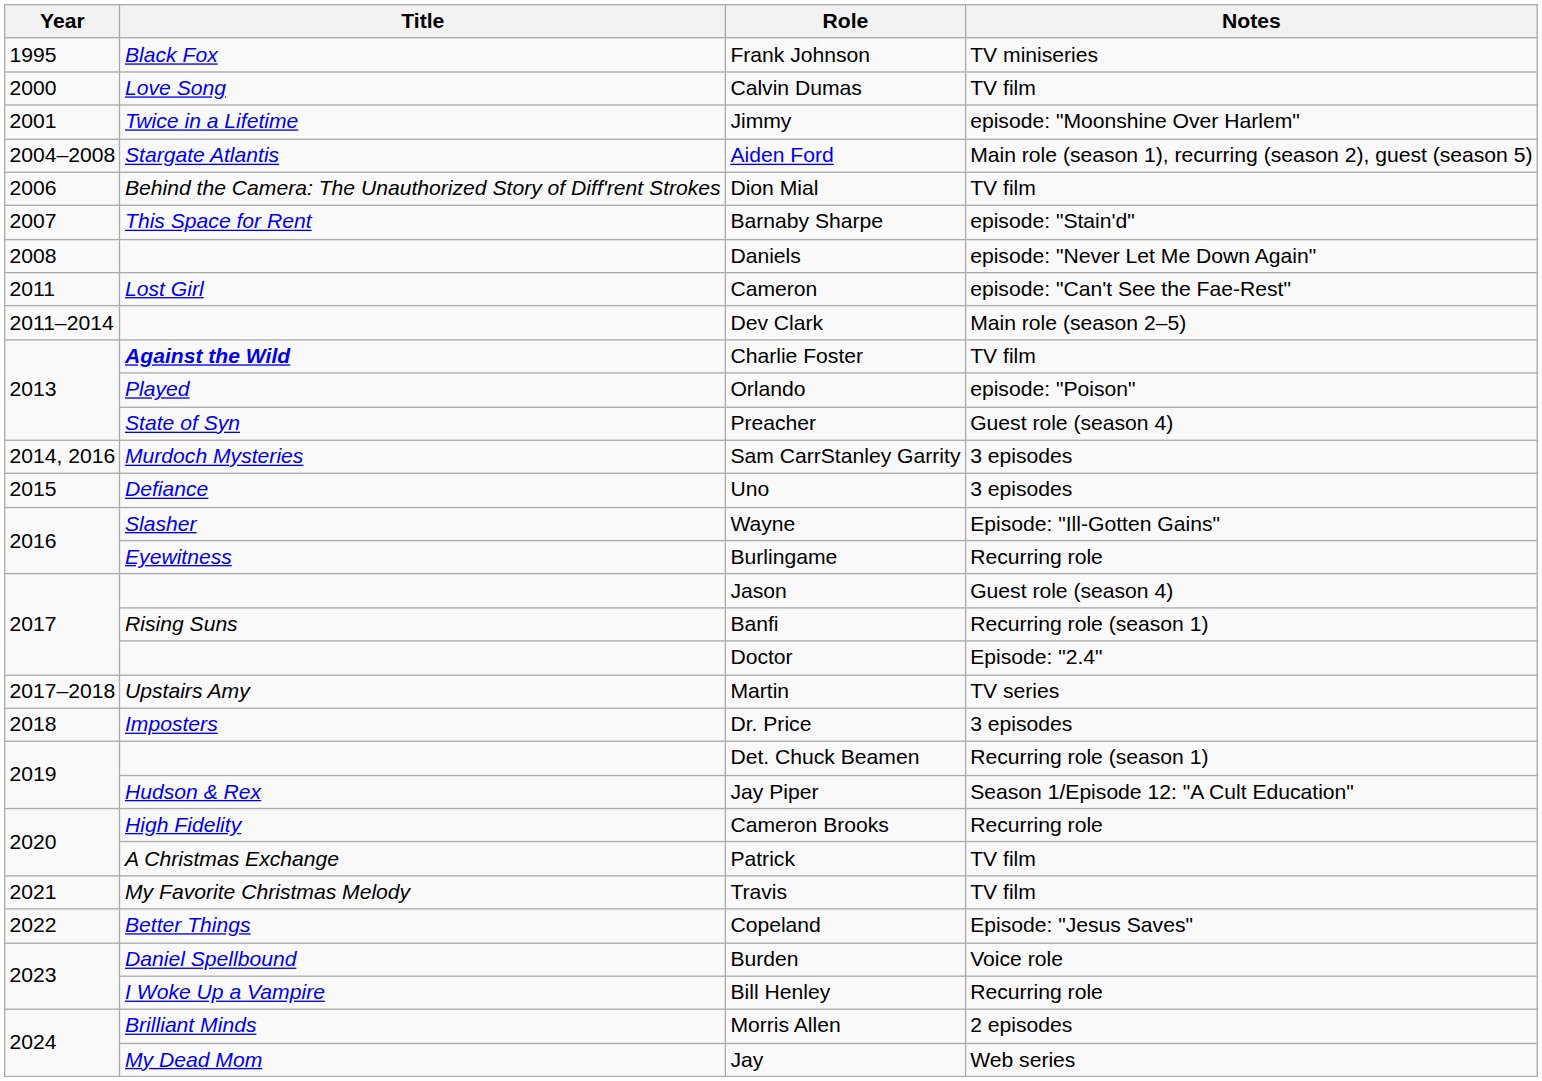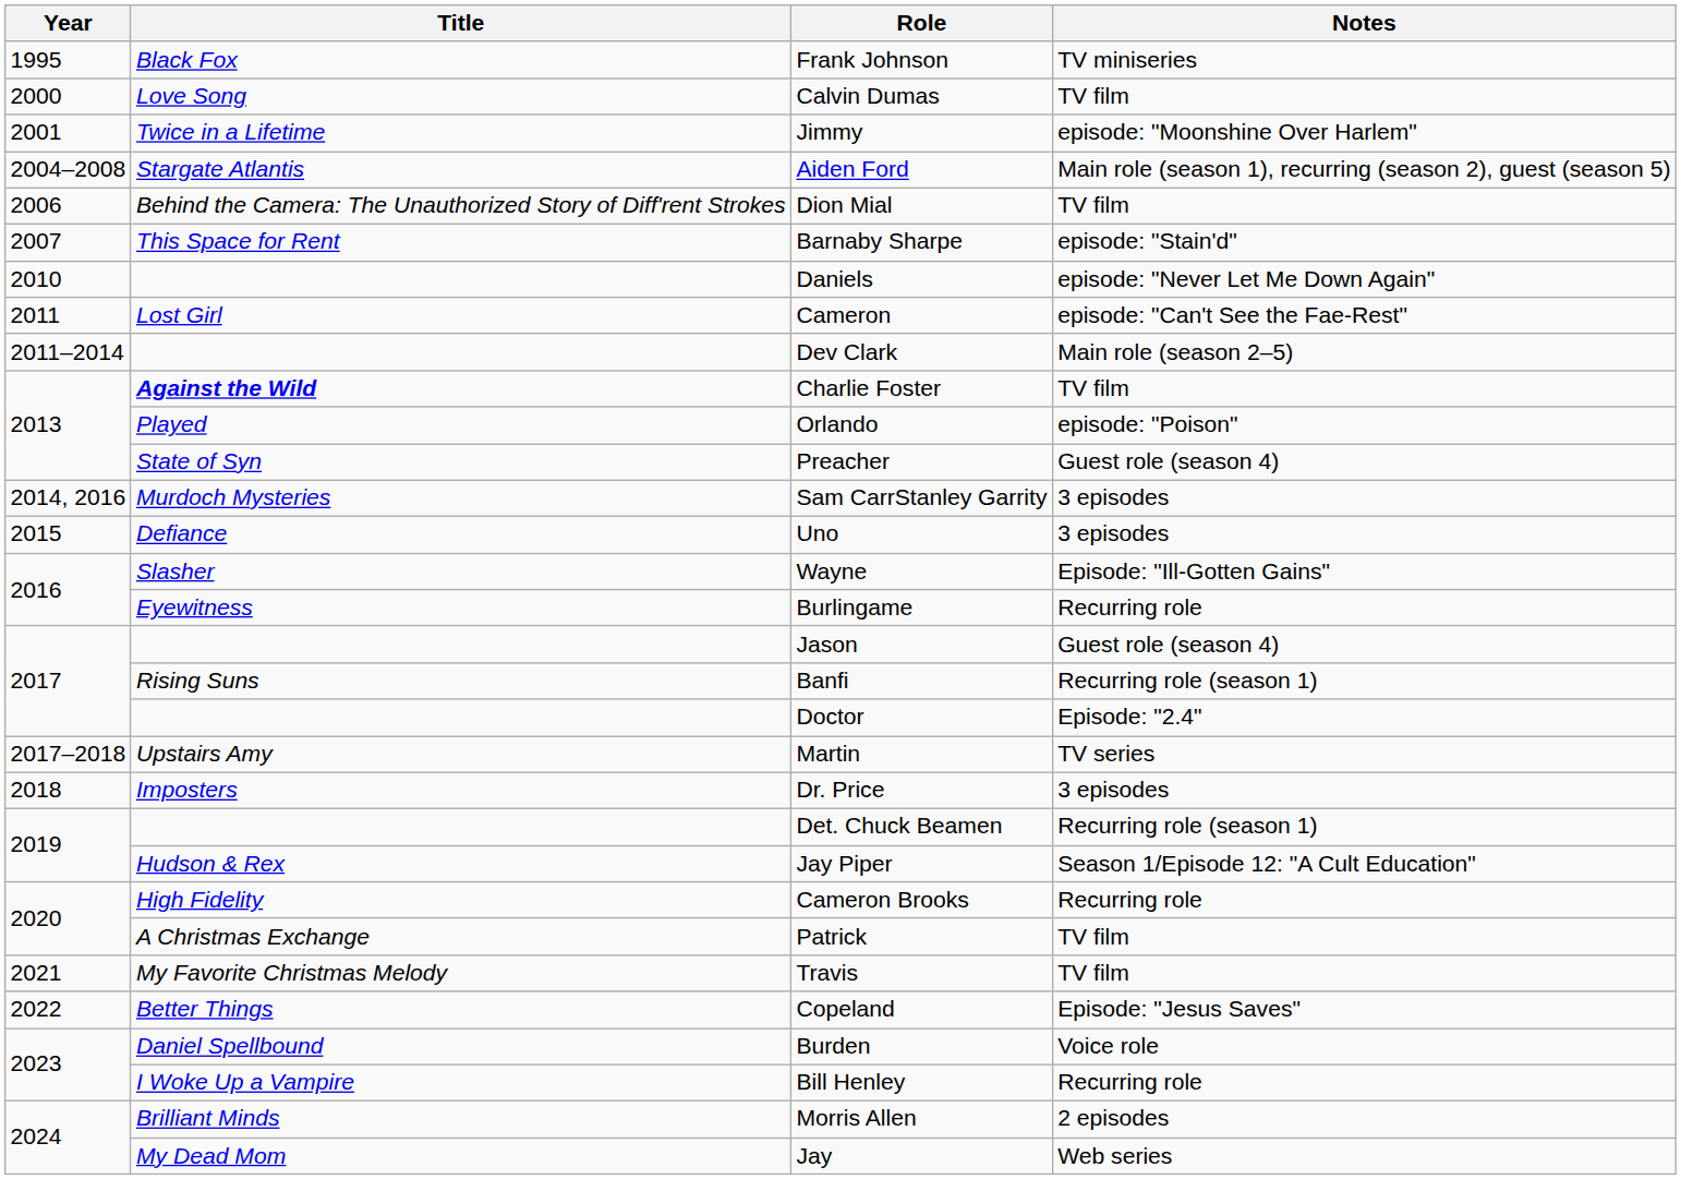 <table class="wikitable sortable">
 <tr>
 <th>Year</th>
 <th>Title</th>
 <th>Role</th>
 <th class="unsortable">Notes</th>
 </tr>
 <tr>
 <td>1995</td>
 <td><em><a href='#'>Black Fox</a></em></td>
 <td>Frank Johnson</td>
 <td>TV miniseries</td>
 </tr>
 <tr>
 <td>2000</td>
 <td><em><a href='#'>Love Song</a></em></td>
 <td>Calvin Dumas</td>
 <td>TV film</td>
 </tr>
 <tr>
 <td>2001</td>
 <td><em><a href='#'>Twice in a Lifetime</a></em></td>
 <td>Jimmy</td>
 <td>episode: "Moonshine Over Harlem"</td>
 </tr>
 <tr>
 <td>2004–2008</td>
 <td><em><a href='#'>Stargate Atlantis</a></em></td>
 <td><a href='#'>Aiden Ford</a></td>
 <td>Main role (season 1), recurring (season 2), guest (season 5)</td>
 </tr>
 <tr>
 <td>2006</td>
 <td><em>Behind the Camera: The Unauthorized Story of Diff'rent Strokes</em></td>
 <td>Dion Mial</td>
 <td>TV film</td>
 </tr>
 <tr>
 <td>2007</td>
 <td><em><a href='#'>This Space for Rent</a></em></td>
 <td>Barnaby Sharpe</td>
 <td>episode: "Stain'd"</td>
 </tr>
 <tr>
-<td>2008</td>
+<td>2010</td>
 <td><em></em></td>
 <td>Daniels</td>
 <td>episode: "Never Let Me Down Again"</td>
 </tr>
 <tr>
 <td>2011</td>
 <td><em><a href='#'>Lost Girl</a></em></td>
 <td>Cameron</td>
 <td>episode: "Can't See the Fae-Rest"</td>
 </tr>
 <tr>
 <td>2011–2014</td>
 <td><em></em></td>
 <td>Dev Clark</td>
 <td>Main role (season 2–5)</td>
 </tr>
 <tr>
 <td rowspan="3">2013</td>
 <td><strong><em><a href='#'>Against the Wild</a></em></strong></td>
 <td>Charlie Foster</td>
 <td>TV film</td>
 </tr>
 <tr>
 <td><em><a href='#'>Played</a></em></td>
 <td>Orlando</td>
 <td>episode: "Poison"</td>
 </tr>
 <tr>
 <td><em><a href='#'>State of Syn</a></em></td>
 <td>Preacher</td>
 <td>Guest role (season 4)</td>
 </tr>
 <tr>
 <td>2014, 2016</td>
 <td><em><a href='#'>Murdoch Mysteries</a></em></td>
 <td>Sam CarrStanley Garrity</td>
 <td>3 episodes</td>
 </tr>
 <tr>
 <td>2015</td>
 <td><em><a href='#'>Defiance</a></em></td>
 <td>Uno</td>
 <td>3 episodes</td>
 </tr>
 <tr>
 <td rowspan="2">2016</td>
 <td><em><a href='#'>Slasher</a></em></td>
 <td>Wayne</td>
 <td>Episode: "Ill-Gotten Gains"</td>
 </tr>
 <tr>
 <td><em><a href='#'>Eyewitness</a></em></td>
 <td>Burlingame</td>
 <td>Recurring role</td>
 </tr>
 <tr>
 <td rowspan="3">2017</td>
 <td><em></em></td>
 <td>Jason</td>
 <td>Guest role (season 4)</td>
 </tr>
 <tr>
 <td><em>Rising Suns</em></td>
 <td>Banfi</td>
 <td>Recurring role (season 1)</td>
 </tr>
 <tr>
 <td><em></em></td>
 <td>Doctor</td>
 <td>Episode: "2.4"</td>
 </tr>
 <tr>
 <td>2017–2018</td>
 <td><em>Upstairs Amy</em></td>
 <td>Martin</td>
 <td>TV series</td>
 </tr>
 <tr>
 <td>2018</td>
 <td><em><a href='#'>Imposters</a></em></td>
 <td>Dr. Price</td>
 <td>3 episodes</td>
 </tr>
 <tr>
 <td rowspan="2">2019</td>
 <td><em></em></td>
 <td>Det. Chuck Beamen</td>
 <td>Recurring role (season 1)</td>
 </tr>
 <tr>
 <td><em><a href='#'>Hudson & Rex</a></em></td>
 <td>Jay Piper</td>
 <td>Season 1/Episode 12: "A Cult Education"</td>
 </tr>
 <tr>
 <td rowspan="2">2020</td>
 <td><em><a href='#'>High Fidelity</a></em></td>
 <td>Cameron Brooks</td>
 <td>Recurring role</td>
 </tr>
 <tr>
 <td data-sort-value="Christmas Exchange, A"><em>A Christmas Exchange</em></td>
 <td>Patrick</td>
 <td>TV film</td>
 </tr>
 <tr>
 <td>2021</td>
 <td><em>My Favorite Christmas Melody</em></td>
 <td>Travis</td>
 <td>TV film</td>
 </tr>
 <tr>
 <td>2022</td>
 <td><em><a href='#'>Better Things</a></em></td>
 <td>Copeland</td>
 <td>Episode: "Jesus Saves"</td>
 </tr>
 <tr>
 <td rowspan="2">2023</td>
 <td><em><a href='#'>Daniel Spellbound</a></em></td>
 <td>Burden</td>
 <td>Voice role</td>
 </tr>
 <tr>
 <td><em><a href='#'>I Woke Up a Vampire</a></em></td>
 <td>Bill Henley</td>
 <td>Recurring role</td>
 </tr>
 <tr>
 <td rowspan=2>2024</td>
 <td><em><a href='#'>Brilliant Minds</a></em></td>
 <td>Morris Allen</td>
 <td>2 episodes</td>
 </tr>
 <tr>
 <td><em><a href='#'>My Dead Mom</a></em></td>
 <td>Jay</td>
 <td>Web series</td>
 </tr>
 </table>
